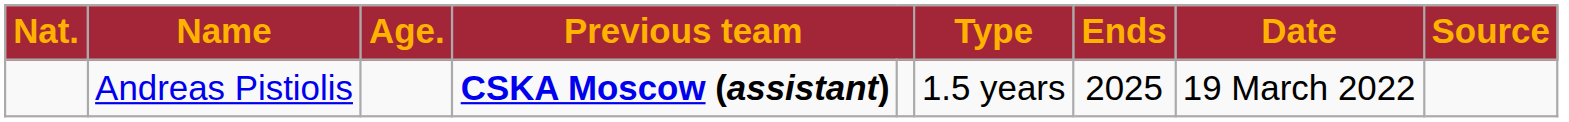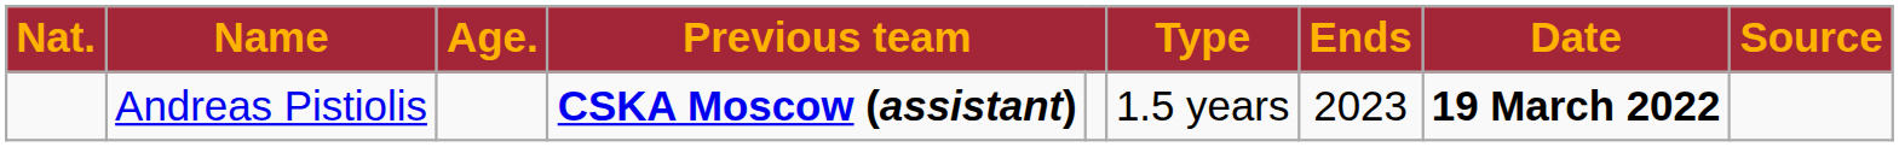 <table class="wikitable sortable">
 <tr>
 <th style="color:#FFB300; background:#A32638;">Nat.</th>
 <th style="color:#FFB300; background:#A32638;">Name</th>
 <th style="color:#FFB300; background:#A32638;">Age.</th>
 <th colspan=2 style="color:#FFB300; background:#A32638;">Previous team</th>
 <th style="color:#FFB300; background:#A32638;">Type</th>
 <th style="color:#FFB300; background:#A32638;">Ends</th>
 <th style="color:#FFB300; background:#A32638;">Date</th>
 <th style="color:#FFB300; background:#A32638;">Source</th>
 </tr>
 <tr>
 <td style="text-align: center;"></td>
 <td><a href='#'>Andreas Pistiolis</a></td>
 <td style="text-align: center;"></td>
 <td><strong><a href='#'>CSKA Moscow</a> (<em>assistant</em>)</strong></td>
 <td style="text-align: center;"></td>
 <td style="text-align: center;">1.5 years</td>
-<td style="text-align: center;">2025</td>
-<td style="text-align: center;">19 March 2022</td>
+<td style="text-align: center;">2023</td>
+<td style="text-align: center;"><strong>19 March 2022</strong></td>
 <td style="text-align: center;"></td>
 </tr>
 </table>
